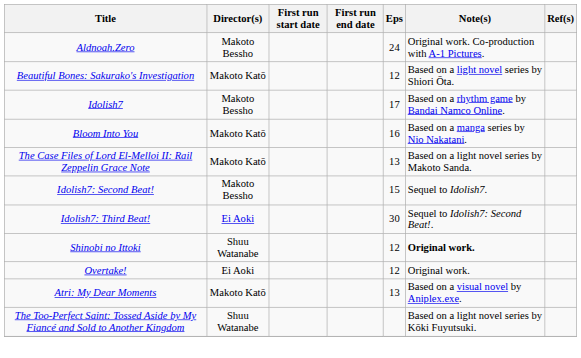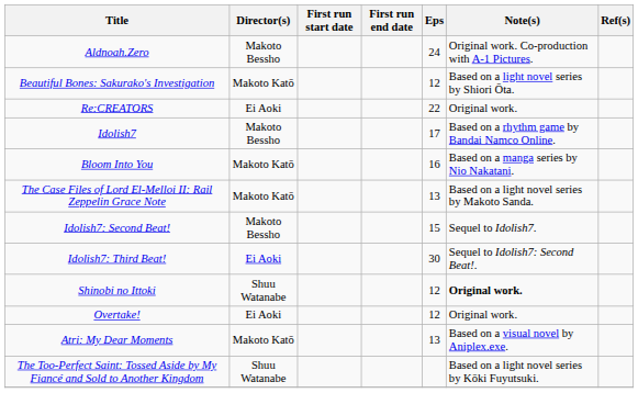 <table class="wikitable sortable" style="text-align:center; margin=auto; ">
 <tr>
 <th scope="col">Title</th>
 <th scope="col">Director(s)</th>
 <th scope="col">First run start date</th>
 <th scope="col">First run end date</th>
 <th scope="col" class="unsortable">Eps</th>
 <th scope="col" class="unsortable">Note(s)</th>
 <th scope="col" class="unsortable">Ref(s)</th>
 </tr>
 <tr>
 <td><em><a href='#'>Aldnoah.Zero</a></em></td>
 <td>Makoto Bessho</td>
 <td></td>
 <td></td>
 <td>24</td>
 <td align=left>Original work. Co-production with <a href='#'>A-1 Pictures</a>.</td>
 <td></td>
 </tr>
 <tr>
 <td><em><a href='#'>Beautiful Bones: Sakurako's Investigation</a></em></td>
 <td>Makoto Katō</td>
 <td></td>
 <td></td>
 <td>12</td>
 <td align=left>Based on a <a href='#'>light novel</a> series by Shiori Ōta.</td>
+<td></td>
+</tr>
+<tr>
+<td><em><a href='#'>Re:CREATORS</a></em></td>
+<td>Ei Aoki</td>
+<td></td>
+<td></td>
+<td>22</td>
+<td align=left>Original work.</td>
 <td></td>
 </tr>
 <tr>
 <td><em><a href='#'>Idolish7</a></em></td>
 <td>Makoto Bessho</td>
 <td></td>
 <td></td>
 <td>17</td>
 <td align=left>Based on a <a href='#'>rhythm game</a> by <a href='#'>Bandai Namco Online</a>.</td>
 <td></td>
 </tr>
 <tr>
 <td><em><a href='#'>Bloom Into You</a></em></td>
 <td>Makoto Katō</td>
 <td></td>
 <td></td>
 <td>16</td>
 <td align=left>Based on a <a href='#'>manga</a> series by <a href='#'>Nio Nakatani</a>.</td>
 <td></td>
 </tr>
 <tr>
 <td><em><a href='#'>The Case Files of Lord El-Melloi II: Rail Zeppelin Grace Note</a></em></td>
 <td>Makoto Katō</td>
 <td></td>
 <td></td>
 <td>13</td>
 <td align=left>Based on a light novel series by Makoto Sanda.</td>
 <td></td>
 </tr>
 <tr>
 <td><em><a href='#'>Idolish7: Second Beat!</a></em></td>
 <td>Makoto Bessho</td>
 <td></td>
 <td></td>
 <td>15</td>
 <td align=left>Sequel to <em>Idolish7</em>.</td>
 <td></td>
 </tr>
 <tr>
 <td><em><a href='#'>Idolish7: Third Beat!</a></em></td>
 <td><a href='#'>Ei Aoki</a></td>
 <td></td>
 <td></td>
 <td>30</td>
 <td align=left>Sequel to <em>Idolish7: Second Beat!</em>.</td>
 <td></td>
 </tr>
 <tr>
 <td><em><a href='#'>Shinobi no Ittoki</a></em></td>
 <td>Shuu Watanabe</td>
 <td></td>
 <td></td>
 <td>12</td>
 <td align=left><strong>Original work.</strong></td>
 <td></td>
 </tr>
 <tr>
 <td><em><a href='#'>Overtake!</a></em></td>
 <td>Ei Aoki</td>
 <td></td>
 <td></td>
 <td>12</td>
 <td align=left>Original work.</td>
 <td></td>
 </tr>
 <tr>
 <td><em><a href='#'>Atri: My Dear Moments</a></em></td>
 <td>Makoto Katō</td>
 <td></td>
 <td></td>
 <td>13</td>
 <td align=left>Based on a <a href='#'>visual novel</a> by <a href='#'>Aniplex.exe</a>.</td>
 <td></td>
 </tr>
 <tr>
 <td><em><a href='#'>The Too-Perfect Saint: Tossed Aside by My Fiancé and Sold to Another Kingdom</a></em></td>
 <td>Shuu Watanabe</td>
 <td></td>
 <td></td>
 <td></td>
 <td align=left>Based on a light novel series by Kōki Fuyutsuki.</td>
 <td></td>
 </tr>
 <tr>
 </tr>
 </table>
